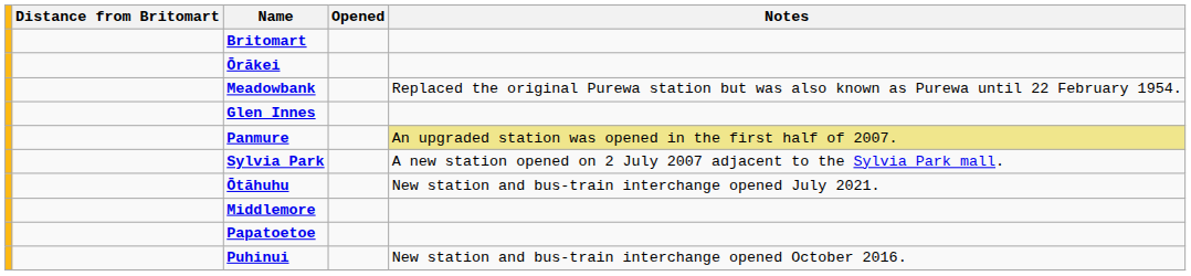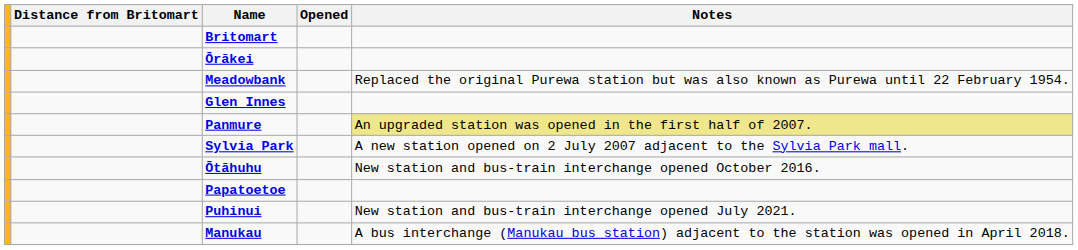 <table class="wikitable">
 <tr>
 <td bgcolor=#fdb913></td>
 <th>Distance from Britomart</th>
 <th>Name</th>
 <th>Opened</th>
 <th>Notes</th>
 </tr>
 <tr>
 <td bgcolor=#fdb913></td>
 <td></td>
 <td><strong><a href='#'>Britomart</a></strong></td>
 <td></td>
 <td></td>
 </tr>
 <tr>
 <td bgcolor=#fdb913></td>
 <td></td>
 <td><strong><a href='#'>Ōrākei</a></strong></td>
 <td></td>
 <td></td>
 </tr>
 <tr>
 <td bgcolor=#fdb913></td>
 <td></td>
 <td><strong><a href='#'>Meadowbank</a></strong></td>
 <td></td>
 <td>Replaced the original Purewa station but was also known as Purewa until 22 February 1954.</td>
 </tr>
 <tr>
 <td bgcolor=#fdb913></td>
 <td></td>
 <td><strong><a href='#'>Glen Innes</a></strong></td>
 <td></td>
 <td></td>
 </tr>
 <tr>
 <td bgcolor=#fdb913></td>
 <td></td>
 <td><strong><a href='#'>Panmure</a></strong></td>
 <td></td>
 <td style="background: khaki;">An upgraded station was opened in the first half of 2007.</td>
 </tr>
 <tr>
 <td bgcolor=#fdb913></td>
 <td></td>
 <td><strong><a href='#'>Sylvia Park</a></strong></td>
 <td></td>
 <td>A new station opened on 2 July 2007 adjacent to the <a href='#'>Sylvia Park mall</a>.</td>
 </tr>
 <tr>
 <td bgcolor=#fdb913></td>
 <td></td>
 <td><strong><a href='#'>Ōtāhuhu</a></strong></td>
 <td></td>
-<td>New station and bus-train interchange opened July 2021.</td>
-</tr>
-<tr>
-<td bgcolor=#fdb913></td>
-<td></td>
-<td><strong><a href='#'>Middlemore</a></strong></td>
-<td></td>
-<td></td>
+<td>New station and bus-train interchange opened October 2016.</td>
 </tr>
 <tr>
 <td bgcolor=#fdb913></td>
 <td></td>
 <td><strong><a href='#'>Papatoetoe</a></strong></td>
 <td></td>
 <td></td>
 </tr>
 <tr>
 <td bgcolor=#fdb913></td>
 <td></td>
 <td><strong><a href='#'>Puhinui</a></strong></td>
 <td></td>
-<td>New station and bus-train interchange opened October 2016.</td>
+<td>New station and bus-train interchange opened July 2021.</td>
+</tr>
+<tr>
+<td bgcolor=#fdb913></td>
+<td></td>
+<td><strong><a href='#'>Manukau</a></strong></td>
+<td></td>
+<td>A bus interchange (<a href='#'>Manukau bus station</a>) adjacent to the station was opened in April 2018.</td>
 </tr>
 <tr>
 </tr>
 </table>
